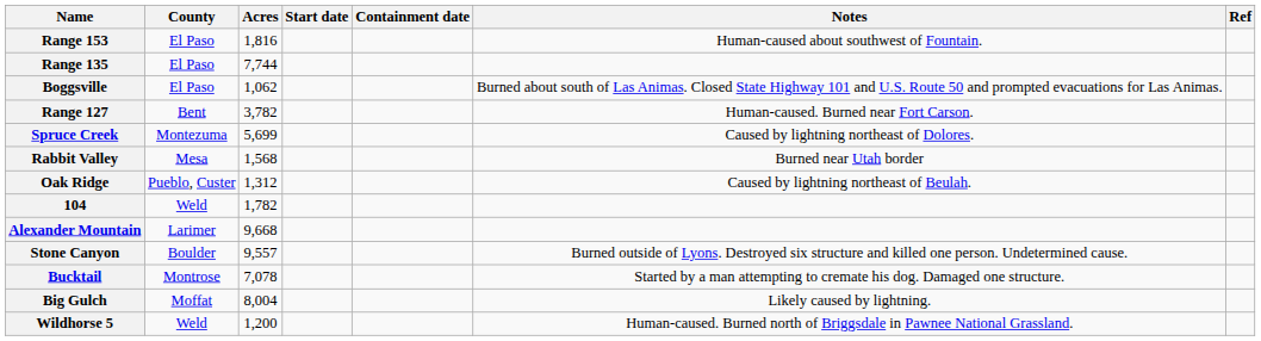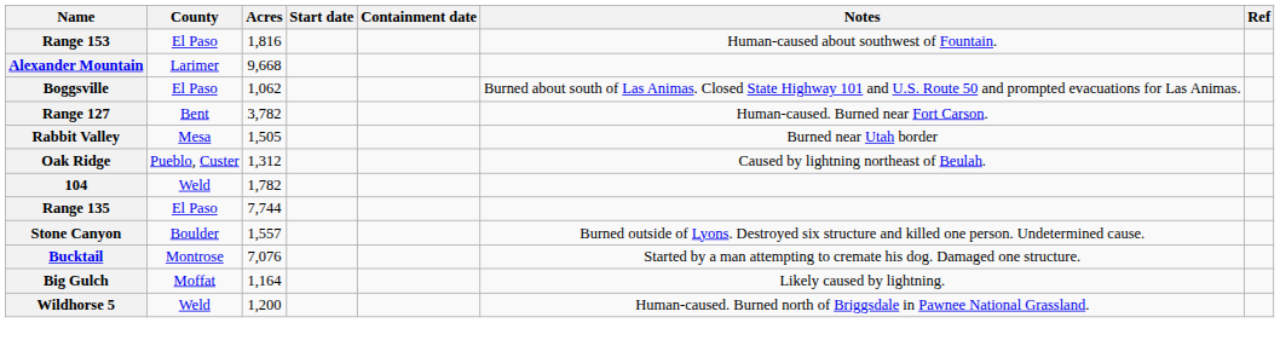 <table class="wikitable sortable plainrowheaders mw-collapsible" style="text-align:center;">
 <tr>
 <th scope="col">Name</th>
 <th scope="col">County </th>
 <th scope="col">Acres</th>
 <th scope="col">Start date</th>
 <th scope="col">Containment date</th>
 <th scope="col">Notes</th>
 <th scope="col" class="unsortable">Ref</th>
 </tr>
 <tr>
 <th scope="row">Range 153</th>
 <td><a href='#'>El Paso</a></td>
 <td>1,816</td>
 <td></td>
 <td></td>
 <td>Human-caused about  southwest of <a href='#'>Fountain</a>.</td>
 <td></td>
 </tr>
 <tr>
-<th scope="row">Range 135</th>
-<td><a href='#'>El Paso</a></td>
-<td>7,744</td>
+<th scope="row"><a href='#'>Alexander Mountain</a></th>
+<td><a href='#'>Larimer</a></td>
+<td>9,668</td>
 <td></td>
 <td></td>
 <td></td>
 <td></td>
 </tr>
 <tr>
 <th scope="row">Boggsville</th>
 <td><a href='#'>El Paso</a></td>
 <td>1,062</td>
 <td></td>
 <td></td>
 <td>Burned about  south of <a href='#'>Las Animas</a>. Closed <a href='#'>State Highway 101</a> and <a href='#'>U.S. Route 50</a> and prompted evacuations for Las Animas.</td>
 <td></td>
 </tr>
 <tr>
 <th scope="row">Range 127</th>
 <td><a href='#'>Bent</a></td>
 <td>3,782</td>
 <td></td>
 <td></td>
 <td>Human-caused. Burned near <a href='#'>Fort Carson</a>.</td>
 <td></td>
 </tr>
 <tr>
-<th scope="row"><a href='#'>Spruce Creek</a></th>
-<td><a href='#'>Montezuma</a></td>
-<td>5,699</td>
-<td></td>
-<td></td>
-<td>Caused by lightning  northeast of <a href='#'>Dolores</a>.</td>
-<td></td>
-</tr>
-<tr>
 <th scope="row">Rabbit Valley</th>
 <td><a href='#'>Mesa</a></td>
-<td>1,568</td>
+<td>1,505</td>
 <td></td>
 <td></td>
 <td>Burned near <a href='#'>Utah</a> border</td>
 <td></td>
 </tr>
 <tr>
 <th scope="row">Oak Ridge</th>
 <td><a href='#'>Pueblo</a>, <a href='#'>Custer</a></td>
 <td>1,312</td>
 <td></td>
 <td></td>
 <td>Caused by lightning  northeast of <a href='#'>Beulah</a>.</td>
 <td></td>
 </tr>
 <tr>
 <th scope="row">104</th>
 <td><a href='#'>Weld</a></td>
 <td>1,782</td>
 <td></td>
 <td></td>
 <td></td>
 <td></td>
 </tr>
 <tr>
-<th scope="row"><a href='#'>Alexander Mountain</a></th>
-<td><a href='#'>Larimer</a></td>
-<td>9,668</td>
+<th scope="row">Range 135</th>
+<td><a href='#'>El Paso</a></td>
+<td>7,744</td>
 <td></td>
 <td></td>
 <td></td>
 <td></td>
 </tr>
 <tr>
 <th scope="row">Stone Canyon</th>
 <td><a href='#'>Boulder</a></td>
-<td>9,557</td>
+<td>1,557</td>
 <td></td>
 <td></td>
 <td>Burned outside of <a href='#'>Lyons</a>. Destroyed six structure and killed one person. Undetermined cause.</td>
 <td></td>
 </tr>
 <tr>
 <th scope="row"><a href='#'>Bucktail</a></th>
 <td><a href='#'>Montrose</a></td>
-<td>7,078</td>
+<td>7,076</td>
 <td></td>
 <td></td>
 <td>Started by a man attempting to cremate his dog. Damaged one structure.</td>
 <td></td>
 </tr>
 <tr>
 <th scope="row">Big Gulch</th>
 <td><a href='#'>Moffat</a></td>
-<td>8,004</td>
+<td>1,164</td>
 <td></td>
 <td></td>
 <td>Likely caused by lightning.</td>
 <td></td>
 </tr>
 <tr>
 <th scope="row">Wildhorse 5</th>
 <td><a href='#'>Weld</a></td>
 <td>1,200</td>
 <td></td>
 <td></td>
 <td>Human-caused. Burned  north of <a href='#'>Briggsdale</a> in <a href='#'>Pawnee National Grassland</a>.</td>
 <td></td>
 </tr>
 </table>
